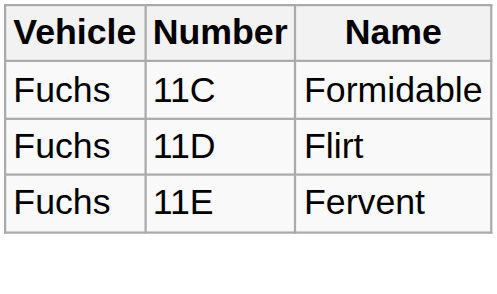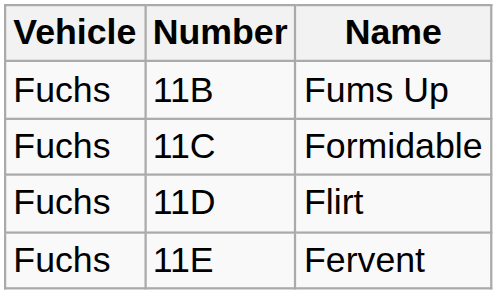 <table class="wikitable">
 <tr>
 <th>Vehicle</th>
 <th>Number</th>
 <th>Name</th>
+</tr>
+<tr>
+<td>Fuchs</td>
+<td>11B</td>
+<td>Fums Up</td>
 </tr>
 <tr>
 <td>Fuchs</td>
 <td>11C</td>
 <td>Formidable</td>
 </tr>
 <tr>
 <td>Fuchs</td>
 <td>11D</td>
 <td>Flirt</td>
 </tr>
 <tr>
 <td>Fuchs</td>
 <td>11E</td>
 <td>Fervent</td>
 </tr>
 </table>
